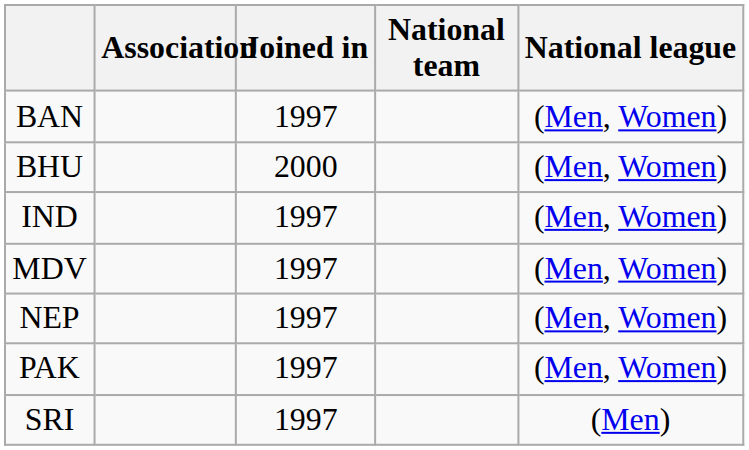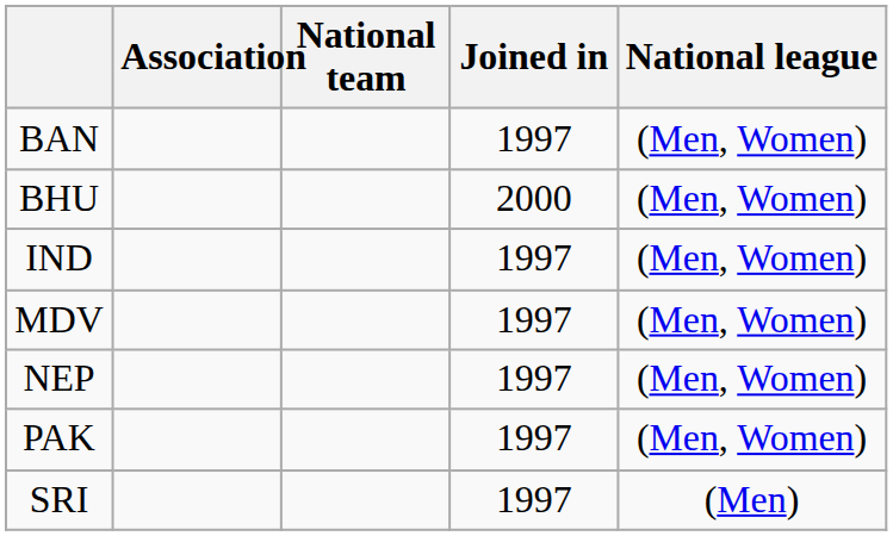 <table class="wikitable sortable" style="text-align:center;">
 <tr>
 <th style=max-width:4em><a href='#'></a></th>
 <th style=max-width:4em>Association</th>
+<th style=max-width:4em>National team</th>
 <th style="max-width:4em">Joined in</th>
-<th style=max-width:4em>National team</th>
 <th>National league</th>
 </tr>
 <tr>
 <td>BAN</td>
 <td> </td>
+<td></td>
 <td>1997</td>
-<td></td>
 <td>(<a href='#'>Men</a>, <a href='#'>Women</a>)</td>
 </tr>
 <tr>
 <td>BHU</td>
 <td> </td>
+<td></td>
 <td>2000</td>
-<td></td>
 <td>(<a href='#'>Men</a>, <a href='#'>Women</a>)</td>
 </tr>
 <tr>
 <td>IND</td>
 <td> </td>
+<td></td>
 <td>1997</td>
-<td></td>
 <td>(<a href='#'>Men</a>, <a href='#'>Women</a>)</td>
 </tr>
 <tr>
 <td>MDV</td>
 <td> </td>
+<td></td>
 <td>1997</td>
-<td></td>
 <td>(<a href='#'>Men</a>, <a href='#'>Women</a>)</td>
 </tr>
 <tr>
 <td>NEP</td>
 <td> </td>
+<td></td>
 <td>1997</td>
-<td></td>
 <td>(<a href='#'>Men</a>, <a href='#'>Women</a>)</td>
 </tr>
 <tr>
 <td>PAK</td>
 <td> </td>
+<td></td>
 <td>1997</td>
-<td></td>
 <td>(<a href='#'>Men</a>, <a href='#'>Women</a>)</td>
 </tr>
 <tr>
 <td>SRI</td>
 <td> </td>
+<td></td>
 <td>1997</td>
-<td></td>
 <td>(<a href='#'>Men</a>)</td>
 </tr>
 </table>
